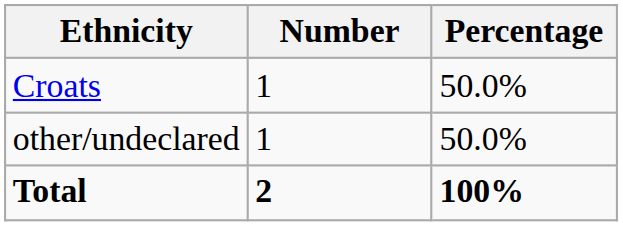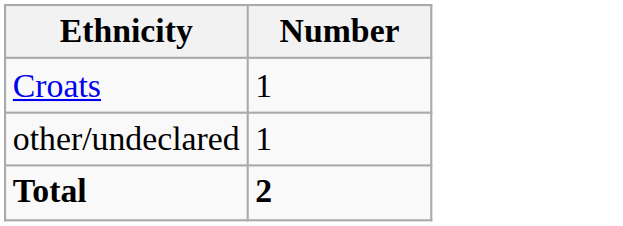 <table class="wikitable">
 <tr>
 <th width="100px">Ethnicity</th>
 <th width="80px">Number</th>
-<th width="80px">Percentage</th>
 </tr>
 <tr>
 <td><a href='#'>Croats</a></td>
 <td>1</td>
-<td>50.0%</td>
 </tr>
 <tr>
 <td>other/undeclared</td>
 <td>1</td>
-<td>50.0%</td>
 </tr>
 <tr>
 <td><strong>Total</strong></td>
 <td><strong>2</strong></td>
-<td><strong>100%</strong></td>
 </tr>
 </table>
